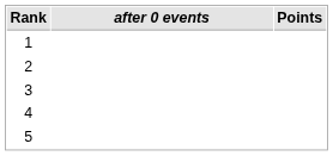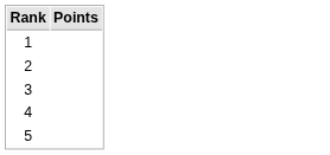 <table cellspacing="1" cellpadding="3" style="border:1px solid #AAAAAA;font-size:86%">
 <tr bgcolor="#E4E4E4">
 <th style="border-bottom:1px solid #AAAAAA" width=10>Rank</th>
-<th style="border-bottom:1px solid #AAAAAA" width=200><em>after 0 events</em></th>
 <th style="border-bottom:1px solid #AAAAAA" width=20>Points</th>
 </tr>
 <tr>
 <td align=center>1</td>
-<td></td>
 <td align=center></td>
 </tr>
 <tr>
 <td align=center>2</td>
-<td></td>
 <td align=center></td>
 </tr>
 <tr>
 <td align=center>3</td>
-<td></td>
 <td align=center></td>
 </tr>
 <tr>
 <td align=center>4</td>
-<td></td>
 <td align=center></td>
 </tr>
 <tr>
 <td align=center>5</td>
-<td></td>
 <td align=center></td>
 </tr>
 </table>
